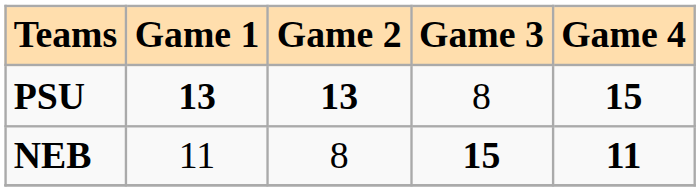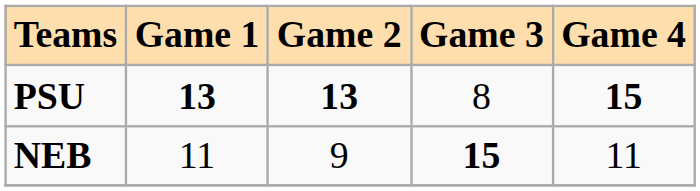 <table class="wikitable" align=right>
 <tr bgcolor=#ffdead align=center>
 <td colspan=1><strong>Teams</strong></td>
 <td colspan=1><strong>Game 1</strong></td>
 <td colspan=1><strong>Game 2</strong></td>
 <td colspan=1><strong>Game 3</strong></td>
 <td colspan=1><strong>Game 4</strong></td>
 </tr>
 <tr>
 <td><strong>PSU</strong></td>
 <td align=center><strong>13</strong></td>
 <td align=center><strong>13</strong></td>
 <td align=center>8</td>
 <td align=center><strong>15</strong></td>
 </tr>
 <tr>
 <td><strong>NEB</strong></td>
 <td align=center>11</td>
-<td align=center>8</td>
+<td align=center>9</td>
 <td align=center><strong>15</strong></td>
-<td align=center><strong>11</strong></td>
+<td align=center>11</td>
 </tr>
 <tr>
 </tr>
 </table>
